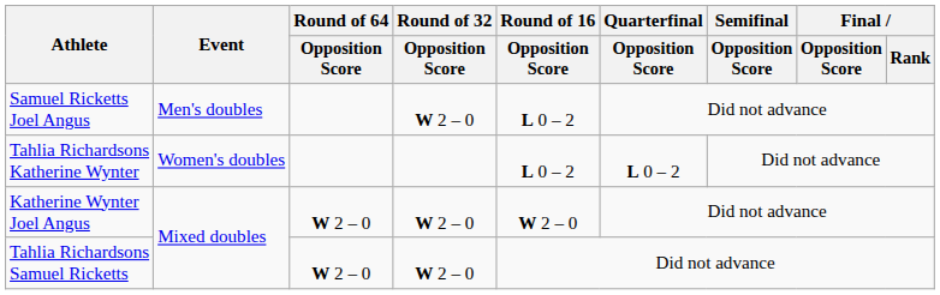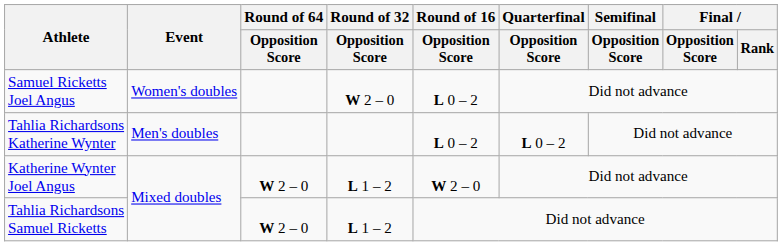 <table class=wikitable style="font-size:90%">
 <tr>
 <th rowspan=2>Athlete</th>
 <th rowspan=2>Event</th>
 <th>Round of 64</th>
 <th>Round of 32</th>
 <th>Round of 16</th>
 <th>Quarterfinal</th>
 <th>Semifinal</th>
 <th colspan=2>Final / </th>
 </tr>
 <tr style="font-size:95%">
 <th>Opposition<br>Score</th>
 <th>Opposition<br>Score</th>
 <th>Opposition<br>Score</th>
 <th>Opposition<br>Score</th>
 <th>Opposition<br>Score</th>
 <th>Opposition<br>Score</th>
 <th>Rank</th>
 </tr>
 <tr align=center>
 <td align=left><a href='#'>Samuel Ricketts</a><br><a href='#'>Joel Angus</a></td>
-<td align=left><a href='#'>Men's doubles</a></td>
+<td align=left><a href='#'>Women's doubles</a></td>
 <td></td>
 <td><br><strong>W</strong> 2 – 0</td>
 <td><br><strong>L</strong> 0 – 2</td>
 <td colspan=4>Did not advance</td>
 </tr>
 <tr align=center>
 <td align=left><a href='#'>Tahlia Richardsons</a><br><a href='#'>Katherine Wynter</a></td>
-<td align=left><a href='#'>Women's doubles</a></td>
+<td align=left><a href='#'>Men's doubles</a></td>
 <td></td>
 <td></td>
 <td><br><strong>L</strong> 0 – 2</td>
 <td><br><strong>L</strong> 0 – 2</td>
 <td colspan=3>Did not advance</td>
 </tr>
 <tr align=center>
 <td align=left><a href='#'>Katherine Wynter</a><br><a href='#'>Joel Angus</a></td>
 <td align=left rowspan=2><a href='#'>Mixed doubles</a></td>
 <td><br><strong>W</strong> 2 – 0</td>
-<td><br><strong>W</strong> 2 – 0</td>
+<td><br><strong>L</strong> 1 – 2</td>
 <td><br><strong>W</strong> 2 – 0</td>
 <td colspan=4>Did not advance</td>
 </tr>
 <tr align=center>
 <td align=left><a href='#'>Tahlia Richardsons</a><br><a href='#'>Samuel Ricketts</a></td>
 <td><br><strong>W</strong> 2 – 0</td>
-<td><br><strong>W</strong> 2 – 0</td>
+<td><br><strong>L</strong> 1 – 2</td>
 <td colspan=5>Did not advance</td>
 </tr>
 </table>
